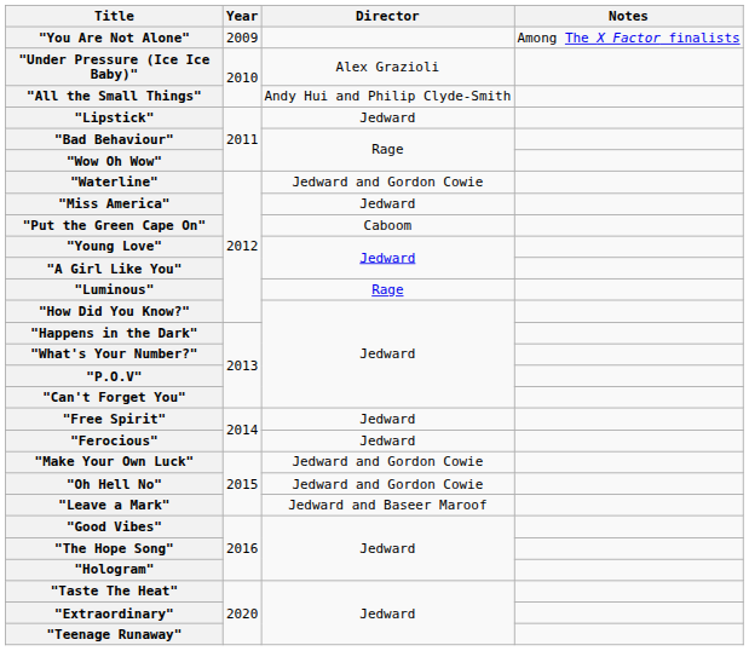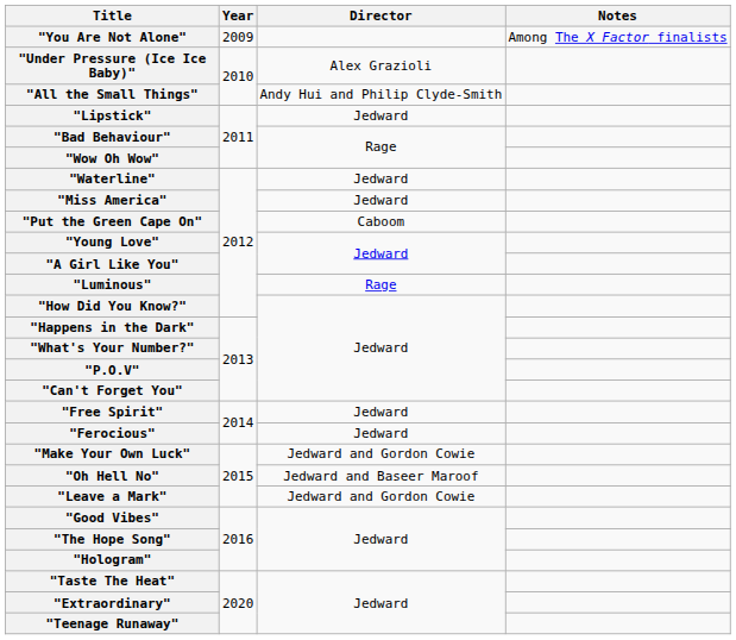 <table class="wikitable plainrowheaders" style="text-align:center;" border="1">
 <tr>
 <th scope="col" style="width:16em;">Title</th>
 <th scope="col" style="width:1em;">Year</th>
 <th scope="col">Director</th>
 <th scope="col">Notes</th>
 </tr>
 <tr>
 <th scope="row">"You Are Not Alone"</th>
 <td>2009</td>
 <td></td>
 <td>Among <a href='#'>The <em>X Factor</em> finalists</a></td>
 </tr>
 <tr>
 <th scope="row">"Under Pressure (Ice Ice Baby)"</th>
 <td rowspan="2">2010</td>
 <td>Alex Grazioli</td>
 <td></td>
 </tr>
 <tr>
 <th scope="row">"All the Small Things"</th>
 <td>Andy Hui and Philip Clyde-Smith</td>
 <td></td>
 </tr>
 <tr>
 <th scope="row">"Lipstick"</th>
 <td rowspan="3">2011</td>
 <td>Jedward</td>
 <td></td>
 </tr>
 <tr>
 <th scope="row">"Bad Behaviour"</th>
 <td rowspan="2">Rage</td>
 <td></td>
 </tr>
 <tr>
 <th scope="row">"Wow Oh Wow"</th>
 <td></td>
 </tr>
 <tr>
 <th scope="row">"Waterline"</th>
 <td rowspan="7">2012</td>
-<td>Jedward and Gordon Cowie</td>
+<td>Jedward</td>
 <td></td>
 </tr>
 <tr>
 <th scope="row">"Miss America"</th>
 <td>Jedward</td>
 <td></td>
 </tr>
 <tr>
 <th scope="row">"Put the Green Cape On"</th>
 <td>Caboom</td>
 <td></td>
 </tr>
 <tr>
 <th scope="row">"Young Love"</th>
 <td rowspan="2"><a href='#'>Jedward</a></td>
 <td></td>
 </tr>
 <tr>
 <th scope="row">"A Girl Like You"</th>
 <td></td>
 </tr>
 <tr>
 <th scope="row">"Luminous"</th>
 <td><a href='#'>Rage</a></td>
 <td></td>
 </tr>
 <tr>
 <th scope="row">"How Did You Know?"</th>
 <td rowspan="5">Jedward</td>
 <td></td>
 </tr>
 <tr>
 <th scope="row">"Happens in the Dark"</th>
 <td rowspan="4">2013</td>
 <td></td>
 </tr>
 <tr>
 <th scope="row">"What's Your Number?"</th>
 <td></td>
 </tr>
 <tr>
 <th scope="row">"P.O.V"</th>
 <td></td>
 </tr>
 <tr>
 <th scope="row">"Can't Forget You"</th>
 <td></td>
 </tr>
 <tr>
 <th scope="row">"Free Spirit"</th>
 <td rowspan="2">2014</td>
 <td>Jedward</td>
 <td></td>
 </tr>
 <tr>
 <th scope="row">"Ferocious"</th>
 <td>Jedward</td>
 <td></td>
 </tr>
 <tr>
 <th scope="row">"Make Your Own Luck"</th>
 <td rowspan="3">2015</td>
 <td>Jedward and Gordon Cowie</td>
 <td></td>
 </tr>
 <tr>
 <th scope="row">"Oh Hell No"</th>
-<td>Jedward and Gordon Cowie</td>
+<td>Jedward and Baseer Maroof</td>
 <td></td>
 </tr>
 <tr>
 <th scope="row">"Leave a Mark"</th>
-<td>Jedward and Baseer Maroof</td>
+<td>Jedward and Gordon Cowie</td>
 <td></td>
 </tr>
 <tr>
 <th scope="row">"Good Vibes"</th>
 <td rowspan="3">2016</td>
 <td rowspan="3">Jedward</td>
 <td></td>
 </tr>
 <tr>
 <th scope="row">"The Hope Song"</th>
 <td></td>
 </tr>
 <tr>
 <th scope="row">"Hologram"</th>
 <td></td>
 </tr>
 <tr>
 <th scope="row">"Taste The Heat"</th>
 <td rowspan="3">2020</td>
 <td rowspan="3">Jedward</td>
 <td></td>
 </tr>
 <tr>
 <th scope="row">"Extraordinary"</th>
 <td></td>
 </tr>
 <tr>
 <th scope="row">"Teenage Runaway"</th>
 <td></td>
 </tr>
 </table>
